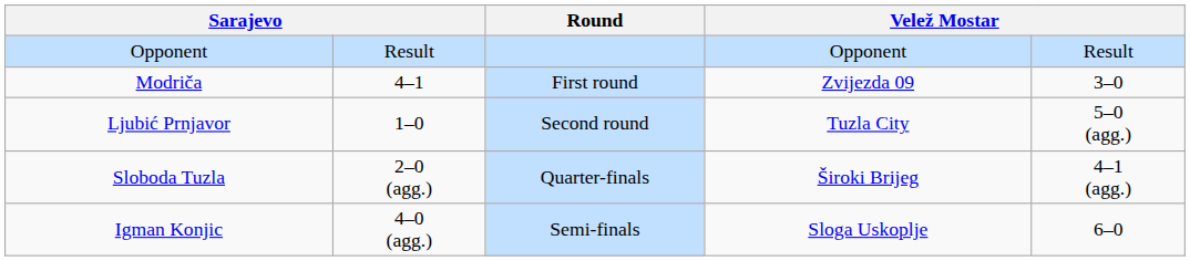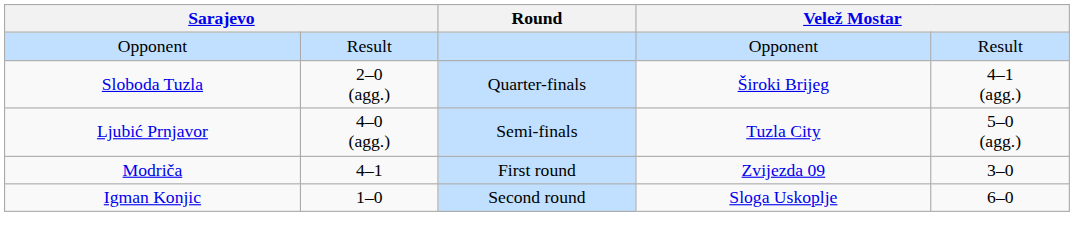 <table class="wikitable" style="text-align: center;">
 <tr>
 <th colspan=2><a href='#'>Sarajevo</a></th>
 <th>Round</th>
 <th colspan=2><a href='#'>Velež Mostar</a></th>
 </tr>
 <tr bgcolor=#c1e0ff>
 <td width=15%>Opponent</td>
 <td width=7%>Result</td>
 <td width=10%></td>
 <td width=15%>Opponent</td>
 <td width=7%>Result</td>
 </tr>
 <tr>
+<td rowspan=1 align=center><a href='#'>Sloboda Tuzla</a></td>
+<td>2–0 <br> (agg.)</td>
+<td rowspan=1 bgcolor=#c1e0ff>Quarter-finals</td>
+<td rowspan=1 align=center><a href='#'>Široki Brijeg</a></td>
+<td>4–1 <br> (agg.)</td>
+</tr>
+<tr>
+<td rowspan=1 align=center><a href='#'>Ljubić Prnjavor</a></td>
+<td>4–0 <br> (agg.)</td>
+<td rowspan=1 bgcolor=#c1e0ff>Semi-finals</td>
+<td rowspan=1 align=center><a href='#'>Tuzla City</a></td>
+<td>5–0 <br> (agg.)</td>
+</tr>
+<tr>
 <td rowspan=1 align=center><a href='#'>Modriča</a></td>
 <td>4–1</td>
 <td rowspan=1 bgcolor=#c1e0ff>First round</td>
 <td rowspan=1 align=center><a href='#'>Zvijezda 09</a></td>
 <td>3–0</td>
 </tr>
 <tr>
-<td rowspan=1 align=center><a href='#'>Ljubić Prnjavor</a></td>
+<td rowspan=1 align=center><a href='#'>Igman Konjic</a></td>
 <td>1–0</td>
 <td rowspan=1 bgcolor=#c1e0ff>Second round</td>
-<td rowspan=1 align=center><a href='#'>Tuzla City</a></td>
-<td>5–0 <br> (agg.)</td>
-</tr>
-<tr>
-<td rowspan=1 align=center><a href='#'>Sloboda Tuzla</a></td>
-<td>2–0 <br> (agg.)</td>
-<td rowspan=1 bgcolor=#c1e0ff>Quarter-finals</td>
-<td rowspan=1 align=center><a href='#'>Široki Brijeg</a></td>
-<td>4–1 <br> (agg.)</td>
-</tr>
-<tr>
-<td rowspan=1 align=center><a href='#'>Igman Konjic</a></td>
-<td>4–0 <br> (agg.)</td>
-<td rowspan=1 bgcolor=#c1e0ff>Semi-finals</td>
 <td rowspan=1 align=center><a href='#'>Sloga Uskoplje</a></td>
 <td>6–0</td>
 </tr>
 </table>
